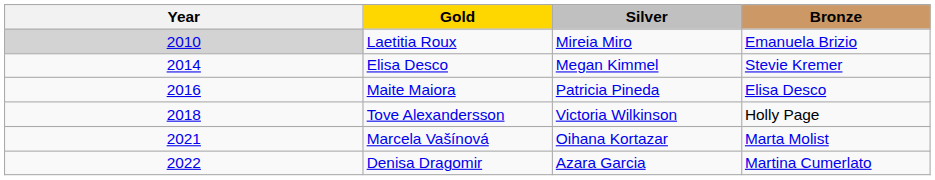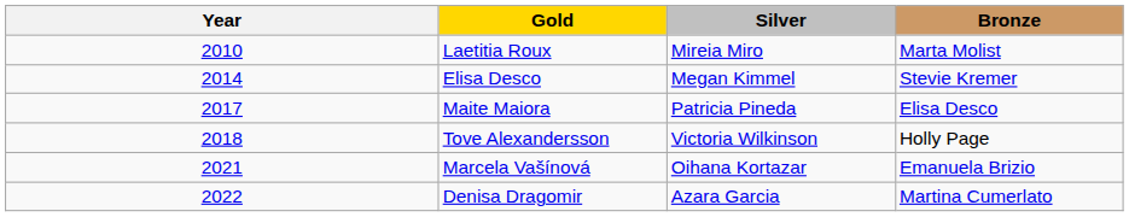 <table class="wikitable" style="width:98%; font-size:90%">
 <tr>
 <th>Year</th>
 <th style="width:170px; background:gold">Gold</th>
 <th style="width:170px; background:silver">Silver</th>
 <th style="width:170px; background:#cc9966">Bronze</th>
 </tr>
 <tr>
-<td align=center style="background: lightgrey;"><a href='#'>2010</a></td>
+<td align=center><a href='#'>2010</a></td>
 <td> <a href='#'>Laetitia Roux</a></td>
 <td> <a href='#'>Mireia Miro</a></td>
-<td> <a href='#'>Emanuela Brizio</a></td>
+<td> <a href='#'>Marta Molist</a></td>
 </tr>
 <tr>
 <td align=center><a href='#'>2014</a></td>
 <td> <a href='#'>Elisa Desco</a></td>
 <td> <a href='#'>Megan Kimmel</a></td>
 <td> <a href='#'>Stevie Kremer</a></td>
 </tr>
 <tr>
-<td align=center><a href='#'>2016</a></td>
+<td align=center><a href='#'>2017</a></td>
 <td> <a href='#'>Maite Maiora</a></td>
 <td> <a href='#'>Patricia Pineda </a></td>
 <td> <a href='#'>Elisa Desco</a></td>
 </tr>
 <tr>
 <td align=center><a href='#'>2018</a></td>
 <td> <a href='#'>Tove Alexandersson</a></td>
 <td> <a href='#'>Victoria Wilkinson</a></td>
 <td> Holly Page</td>
 </tr>
 <tr>
 <td align=center><a href='#'>2021</a></td>
 <td> <a href='#'>Marcela Vašínová</a></td>
 <td> <a href='#'>Oihana Kortazar</a></td>
-<td> <a href='#'>Marta Molist</a></td>
+<td> <a href='#'>Emanuela Brizio</a></td>
 </tr>
 <tr>
 <td align=center><a href='#'>2022</a></td>
 <td> <a href='#'>Denisa Dragomir</a></td>
 <td> <a href='#'>Azara Garcia</a></td>
 <td> <a href='#'>Martina Cumerlato </a></td>
 </tr>
 </table>
